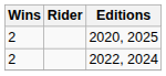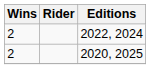 <table class="wikitable">
 <tr>
 <th>Wins</th>
 <th>Rider</th>
 <th>Editions</th>
 </tr>
 <tr>
 <td>2</td>
 <td></td>
-<td>2020, 2025</td>
+<td>2022, 2024</td>
 </tr>
 <tr>
 <td>2</td>
 <td></td>
-<td>2022, 2024</td>
+<td>2020, 2025</td>
 </tr>
 <tr>
 </tr>
 </table>
